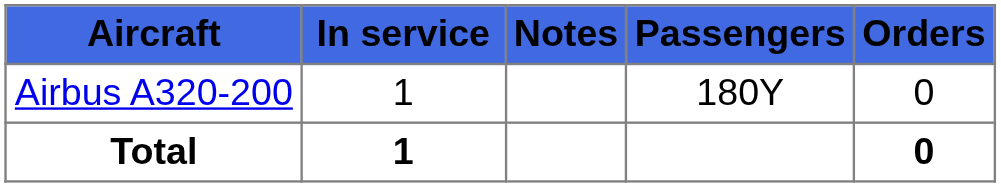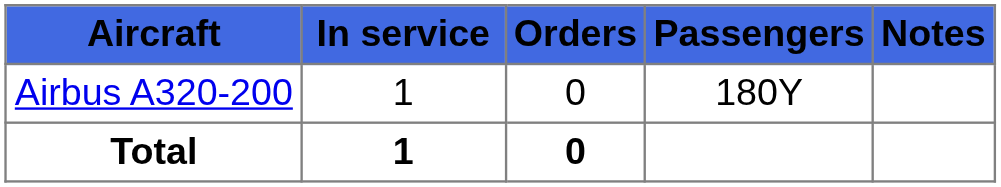 <table class="toccolours" border="1" cellpadding="3" style="margin:1em auto; border-collapse:collapse;text-align:center">
 <tr style="background:#4169E1;">
 <th><span>Aircraft</span></th>
 <th style="width:80px;"><span>In service</span></th>
+<th><span>Orders</span></th>
+<th><span>Passengers</span></th>
 <th><span>Notes</span></th>
-<th><span>Passengers</span></th>
-<th><span>Orders</span></th>
 </tr>
 <tr>
 <td><a href='#'>Airbus A320-200</a></td>
 <td>1</td>
+<td>0</td>
+<td>180Y</td>
 <td></td>
-<td>180Y</td>
-<td>0</td>
 </tr>
 <tr>
 <th>Total</th>
 <th>1</th>
+<th>0</th>
 <th></th>
 <th></th>
-<th>0</th>
 </tr>
 </table>
